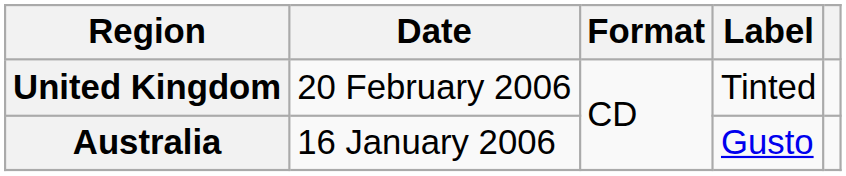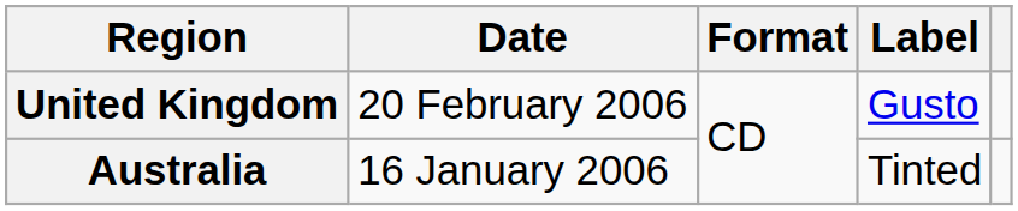 <table class="wikitable plainrowheaders">
 <tr>
 <th scope="col">Region</th>
 <th scope="col">Date</th>
 <th scope="col">Format</th>
 <th scope="col">Label</th>
 <th scope="col"></th>
 </tr>
 <tr>
 <th scope="row">United Kingdom</th>
 <td>20 February 2006</td>
 <td rowspan="2">CD</td>
-<td>Tinted</td>
+<td><a href='#'>Gusto</a></td>
 <td></td>
 </tr>
 <tr>
 <th scope="row">Australia</th>
 <td>16 January 2006</td>
-<td><a href='#'>Gusto</a></td>
+<td>Tinted</td>
 <td></td>
 </tr>
 </table>
